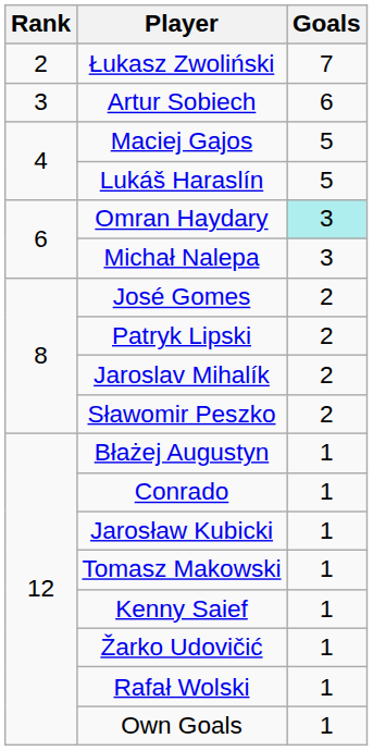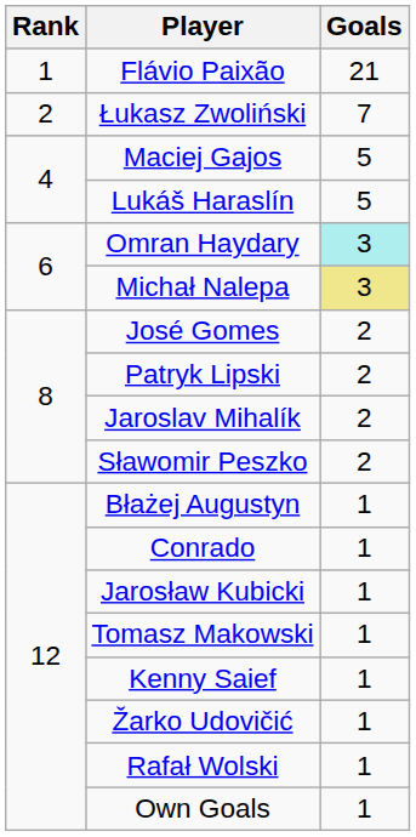 <table class="wikitable" style="text-align: center">
 <tr>
 <th>Rank</th>
 <th>Player</th>
 <th>Goals</th>
 </tr>
 <tr>
+<td>1</td>
+<td><a href='#'>Flávio Paixão</a></td>
+<td>21</td>
+</tr>
+<tr>
 <td>2</td>
 <td><a href='#'>Łukasz Zwoliński</a></td>
 <td>7</td>
-</tr>
-<tr>
-<td>3</td>
-<td><a href='#'>Artur Sobiech</a></td>
-<td>6</td>
 </tr>
 <tr>
 <td rowspan=2>4</td>
 <td><a href='#'>Maciej Gajos</a></td>
 <td>5</td>
 </tr>
 <tr>
 <td><a href='#'>Lukáš Haraslín</a></td>
 <td>5</td>
 </tr>
 <tr>
 <td rowspan=2>6</td>
 <td><a href='#'>Omran Haydary</a></td>
 <td style="background: paleturquoise;">3</td>
 </tr>
 <tr>
 <td><a href='#'>Michał Nalepa</a></td>
-<td>3</td>
+<td style="background: khaki;">3</td>
 </tr>
 <tr>
 <td rowspan=4>8</td>
 <td><a href='#'>José Gomes</a></td>
 <td>2</td>
 </tr>
 <tr>
 <td><a href='#'>Patryk Lipski</a></td>
 <td>2</td>
 </tr>
 <tr>
 <td><a href='#'>Jaroslav Mihalík</a></td>
 <td>2</td>
 </tr>
 <tr>
 <td><a href='#'>Sławomir Peszko</a></td>
 <td>2</td>
 </tr>
 <tr>
 <td rowspan=8>12</td>
 <td><a href='#'>Błażej Augustyn</a></td>
 <td>1</td>
 </tr>
 <tr>
 <td><a href='#'>Conrado</a></td>
 <td>1</td>
 </tr>
 <tr>
 <td><a href='#'>Jarosław Kubicki</a></td>
 <td>1</td>
 </tr>
 <tr>
 <td><a href='#'>Tomasz Makowski</a></td>
 <td>1</td>
 </tr>
 <tr>
 <td><a href='#'>Kenny Saief</a></td>
 <td>1</td>
 </tr>
 <tr>
 <td><a href='#'>Žarko Udovičić</a></td>
 <td>1</td>
 </tr>
 <tr>
 <td><a href='#'>Rafał Wolski</a></td>
 <td>1</td>
 </tr>
 <tr>
 <td>Own Goals</td>
 <td>1</td>
 </tr>
 </table>
